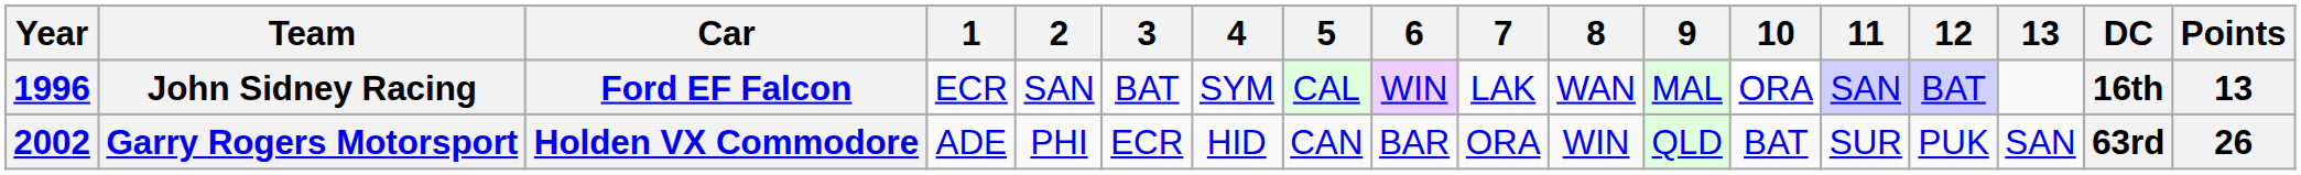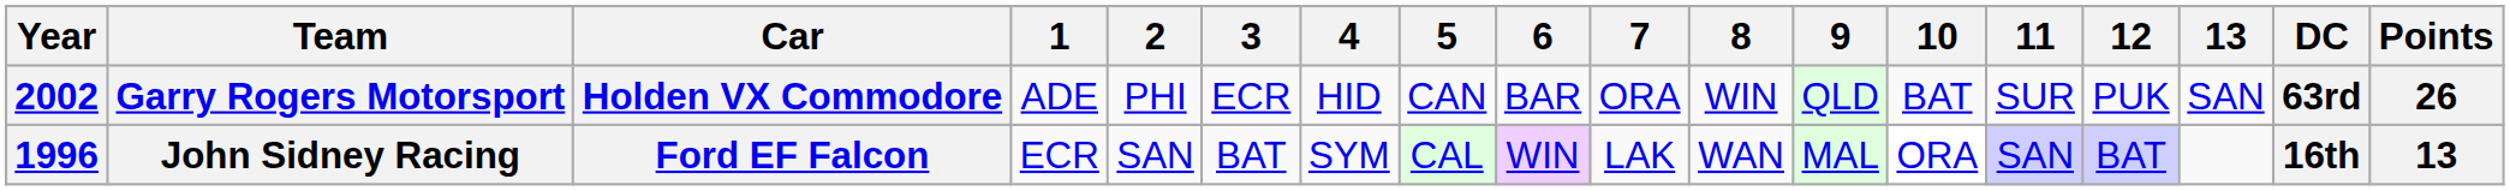 <table class="wikitable" style="text-align:center; font-size:95%">
 <tr>
 <th>Year</th>
 <th>Team</th>
 <th>Car</th>
 <th>1</th>
 <th>2</th>
 <th>3</th>
 <th>4</th>
 <th>5</th>
 <th>6</th>
 <th>7</th>
 <th>8</th>
 <th>9</th>
 <th>10</th>
 <th>11</th>
 <th>12</th>
 <th>13</th>
 <th>DC</th>
 <th>Points</th>
 </tr>
 <tr>
+<th><a href='#'>2002</a></th>
+<th><a href='#'>Garry Rogers Motorsport</a></th>
+<th><a href='#'>Holden VX Commodore</a></th>
+<td><a href='#'>ADE</a></td>
+<td><a href='#'>PHI</a></td>
+<td><a href='#'>ECR</a></td>
+<td><a href='#'>HID</a></td>
+<td><a href='#'>CAN</a></td>
+<td><a href='#'>BAR</a></td>
+<td><a href='#'>ORA</a></td>
+<td><a href='#'>WIN</a></td>
+<td style="background:#dfffdf;"><a href='#'>QLD</a><br></td>
+<td><a href='#'>BAT</a></td>
+<td><a href='#'>SUR</a></td>
+<td><a href='#'>PUK</a></td>
+<td><a href='#'>SAN</a></td>
+<th>63rd</th>
+<th>26</th>
+</tr>
+<tr>
 <th><a href='#'>1996</a></th>
 <th>John Sidney Racing</th>
 <th><a href='#'>Ford EF Falcon</a></th>
 <td><a href='#'>ECR</a></td>
 <td><a href='#'>SAN</a></td>
 <td><a href='#'>BAT</a></td>
 <td><a href='#'>SYM</a></td>
 <td style="background:#dfffdf;"><a href='#'>CAL</a><br></td>
 <td style="background:#efcfff;"><a href='#'>WIN</a><br></td>
 <td><a href='#'>LAK</a></td>
 <td><a href='#'>WAN</a></td>
 <td style="background:#dfffdf;"><a href='#'>MAL</a><br></td>
 <td style="background:#ffffff;"><a href='#'>ORA</a><br></td>
 <td style="background:#cfcfff;"><a href='#'>SAN</a><br></td>
 <td style="background:#cfcfff;"><a href='#'>BAT</a><br></td>
 <td></td>
 <th>16th</th>
 <th>13</th>
 </tr>
-<tr>
-<th><a href='#'>2002</a></th>
-<th><a href='#'>Garry Rogers Motorsport</a></th>
-<th><a href='#'>Holden VX Commodore</a></th>
-<td><a href='#'>ADE</a></td>
-<td><a href='#'>PHI</a></td>
-<td><a href='#'>ECR</a></td>
-<td><a href='#'>HID</a></td>
-<td><a href='#'>CAN</a></td>
-<td><a href='#'>BAR</a></td>
-<td><a href='#'>ORA</a></td>
-<td><a href='#'>WIN</a></td>
-<td style="background:#dfffdf;"><a href='#'>QLD</a><br></td>
-<td><a href='#'>BAT</a></td>
-<td><a href='#'>SUR</a></td>
-<td><a href='#'>PUK</a></td>
-<td><a href='#'>SAN</a></td>
-<th>63rd</th>
-<th>26</th>
-</tr>
 </table>
